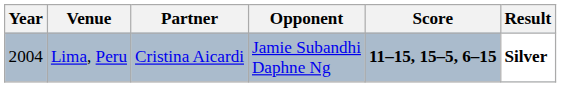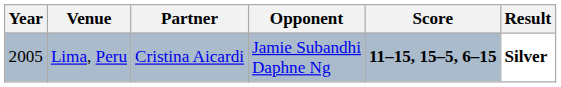 <table class="sortable wikitable" style="font-size: 90%;">
 <tr>
 <th>Year</th>
 <th>Venue</th>
 <th>Partner</th>
 <th>Opponent</th>
 <th>Score</th>
 <th>Result</th>
 </tr>
 <tr style="background:#AABBCC">
-<td align="center">2004</td>
+<td align="center">2005</td>
 <td align="left"><a href='#'>Lima</a>, <a href='#'>Peru</a></td>
 <td align="left"> <a href='#'>Cristina Aicardi</a></td>
 <td align="left"> <a href='#'>Jamie Subandhi</a><br> <a href='#'>Daphne Ng</a></td>
 <td align="left"><strong>11–15, 15–5, 6–15</strong></td>
 <td style="text-align:left; background:white"> <strong>Silver</strong></td>
 </tr>
 </table>
